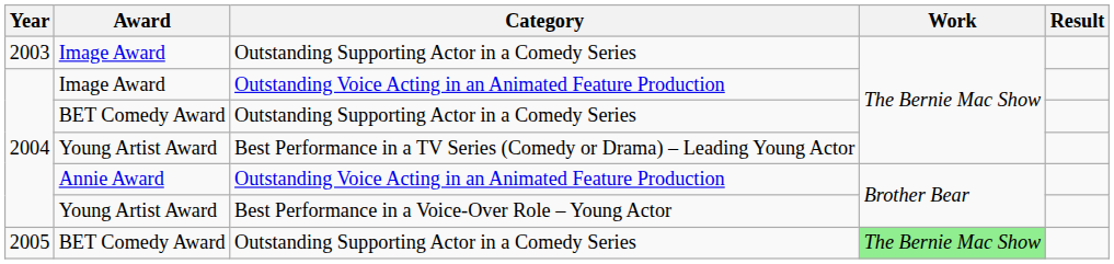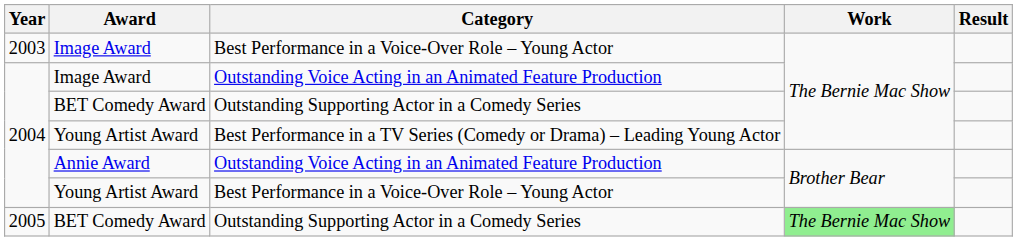 <table class="wikitable sortable">
 <tr>
 <th>Year</th>
 <th>Award</th>
 <th>Category</th>
 <th>Work</th>
 <th>Result</th>
 </tr>
 <tr>
 <td>2003</td>
 <td><a href='#'>Image Award</a></td>
-<td>Outstanding Supporting Actor in a Comedy Series</td>
+<td>Best Performance in a Voice-Over Role – Young Actor</td>
 <td rowspan="4"><em>The Bernie Mac Show</em></td>
 <td></td>
 </tr>
 <tr>
 <td rowspan="5">2004</td>
 <td>Image Award</td>
 <td><a href='#'>Outstanding Voice Acting in an Animated Feature Production</a></td>
 <td></td>
 </tr>
 <tr>
 <td>BET Comedy Award</td>
 <td>Outstanding Supporting Actor in a Comedy Series</td>
 <td></td>
 </tr>
 <tr>
 <td>Young Artist Award</td>
 <td>Best Performance in a TV Series (Comedy or Drama) – Leading Young Actor</td>
 <td></td>
 </tr>
 <tr>
 <td><a href='#'>Annie Award</a></td>
 <td><a href='#'>Outstanding Voice Acting in an Animated Feature Production</a></td>
 <td rowspan="2"><em>Brother Bear</em></td>
 <td></td>
 </tr>
 <tr>
 <td>Young Artist Award</td>
 <td>Best Performance in a Voice-Over Role – Young Actor</td>
 <td></td>
 </tr>
 <tr>
 <td>2005</td>
 <td>BET Comedy Award</td>
 <td>Outstanding Supporting Actor in a Comedy Series</td>
 <td style="background: lightgreen;"><em>The Bernie Mac Show</em></td>
 <td></td>
 </tr>
 </table>
